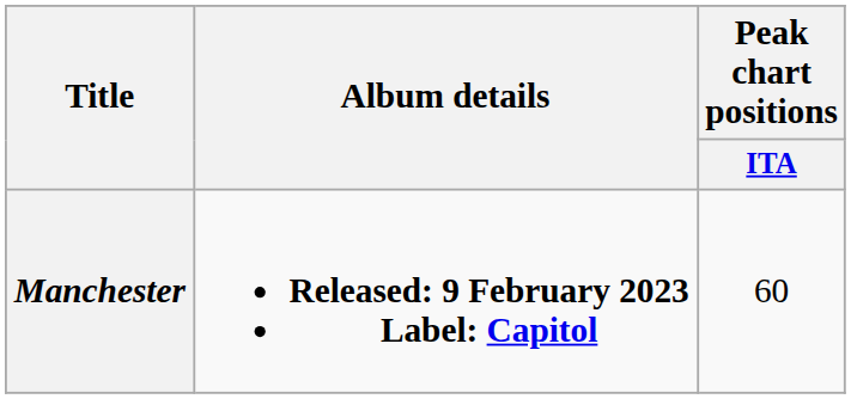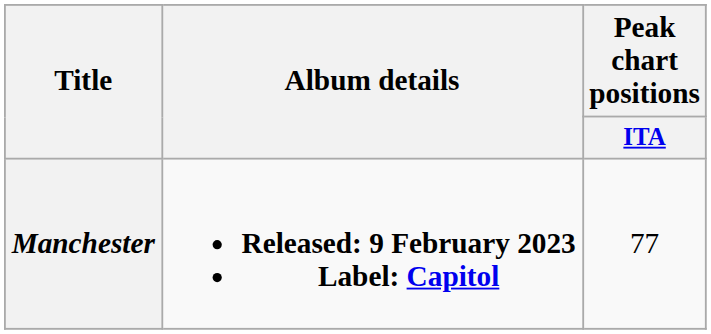 <table class="wikitable plainrowheaders" style="text-align:center;">
 <tr>
 <th scope="col" rowspan="2">Title</th>
 <th scope="col" rowspan="2">Album details</th>
 <th scope="col" colspan="1">Peak chart positions</th>
 </tr>
 <tr>
 <th scope="col" style="width:3em;font-size:85%;"><a href='#'>ITA</a><br></th>
 </tr>
 <tr>
 <th scope="row"><em>Manchester</em></th>
 <td><strong><br><ul><li>Released: 9 February 2023</li><li>Label: <a href='#'>Capitol</a></li></ul></strong></td>
-<td>60</td>
+<td>77</td>
 </tr>
 </table>
